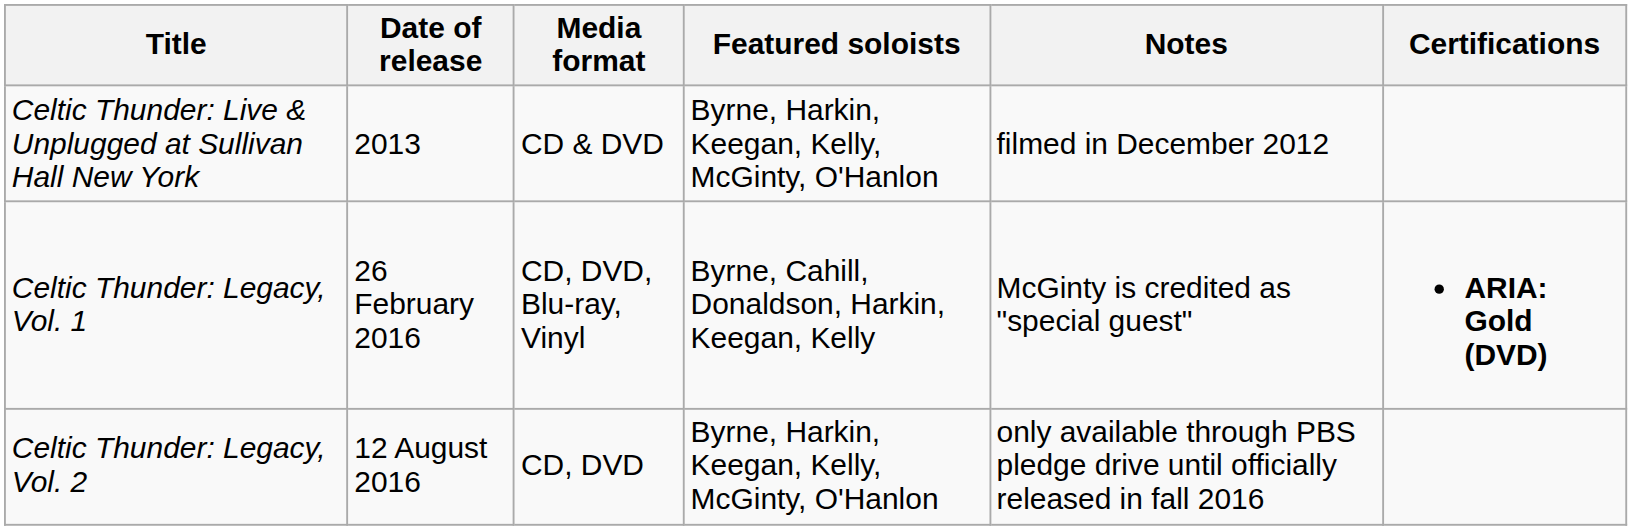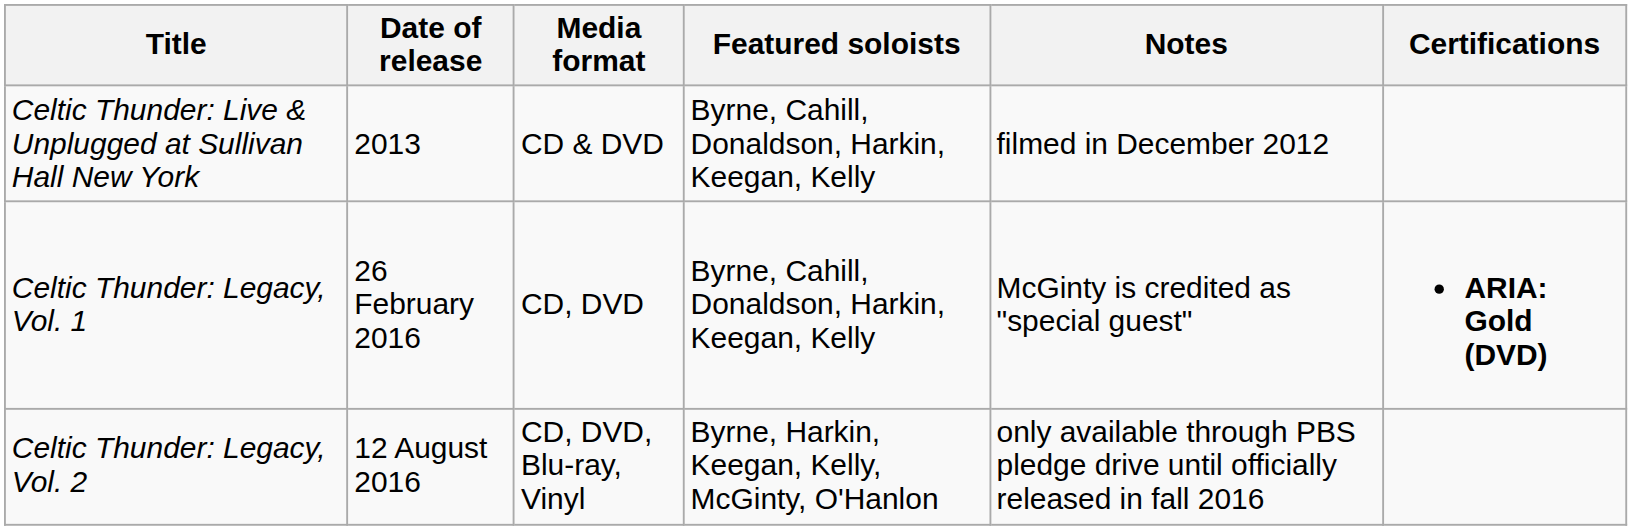 <table class="wikitable">
 <tr>
 <th>Title</th>
 <th>Date of release</th>
 <th>Media format</th>
 <th>Featured soloists</th>
 <th>Notes</th>
 <th>Certifications</th>
 </tr>
 <tr>
 <td><em>Celtic Thunder: Live & Unplugged at Sullivan Hall New York</em></td>
 <td>2013</td>
 <td>CD & DVD</td>
-<td>Byrne, Harkin, Keegan, Kelly, McGinty, O'Hanlon</td>
+<td>Byrne, Cahill, Donaldson, Harkin, Keegan, Kelly</td>
 <td>filmed in December 2012</td>
 <td></td>
 </tr>
 <tr>
 <td><em>Celtic Thunder: Legacy, Vol. 1</em></td>
 <td>26 February 2016</td>
-<td>CD, DVD, Blu-ray, Vinyl</td>
+<td>CD, DVD</td>
 <td>Byrne, Cahill, Donaldson, Harkin, Keegan, Kelly</td>
 <td>McGinty is credited as "special guest"</td>
 <td><strong><br><ul><li>ARIA: Gold (DVD)</li></ul></strong></td>
 </tr>
 <tr>
 <td><em>Celtic Thunder: Legacy, Vol. 2</em></td>
 <td>12 August 2016</td>
-<td>CD, DVD</td>
+<td>CD, DVD, Blu-ray, Vinyl</td>
 <td>Byrne, Harkin, Keegan, Kelly, McGinty, O'Hanlon</td>
 <td>only available through PBS pledge drive until officially released in fall 2016</td>
 <td></td>
 </tr>
 </table>
